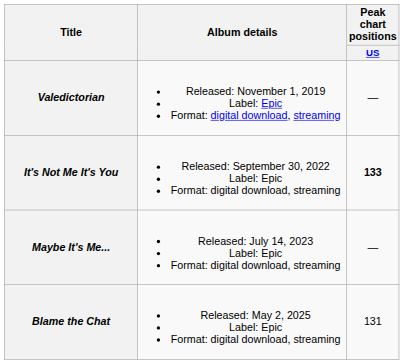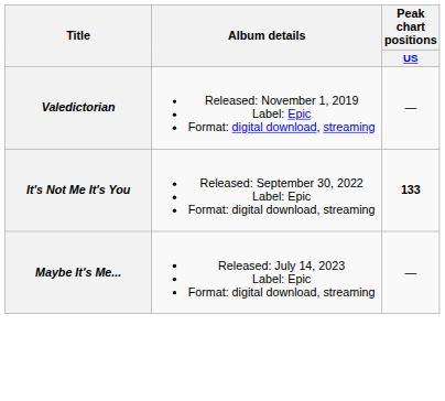 <table class="wikitable plainrowheaders" style="text-align: center;">
 <tr>
 <th rowspan="2" scope="col" style="width:12em;">Title</th>
 <th rowspan="2" scope="col" style="width:19em;">Album details</th>
 <th colspan="1" scope="col">Peak chart positions</th>
 </tr>
 <tr>
 <th scope="col" style="width:2.5em;font-size:90%;"><a href='#'>US</a><br></th>
 </tr>
 <tr>
 <th scope="row"><em>Valedictorian</em></th>
 <td><br><ul><li>Released: November 1, 2019</li><li>Label: <a href='#'>Epic</a></li><li>Format: <a href='#'>digital download</a>, <a href='#'>streaming</a></li></ul></td>
 <td>—</td>
 </tr>
 <tr>
 <th scope="row"><em>It's Not Me It's You</em></th>
 <td><br><ul><li>Released: September 30, 2022</li><li>Label: Epic</li><li>Format: digital download, streaming</li></ul></td>
 <td><strong>133</strong></td>
 </tr>
 <tr>
 <th scope="row"><em>Maybe It's Me...</em></th>
 <td><br><ul><li>Released: July 14, 2023</li><li>Label: Epic</li><li>Format: digital download, streaming</li></ul></td>
 <td>—</td>
 </tr>
-<tr>
-<th scope="row"><em>Blame the Chat</em></th>
-<td><br><ul><li>Released: May 2, 2025</li><li>Label: Epic</li><li>Format: digital download, streaming</li></ul></td>
-<td>131</td>
-</tr>
 </table>
